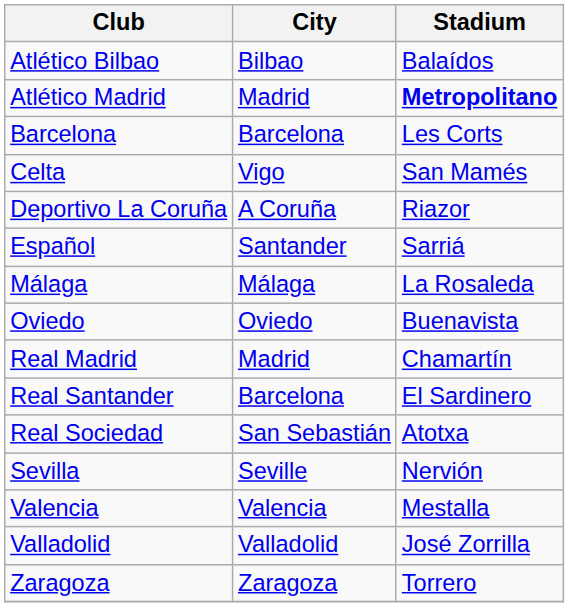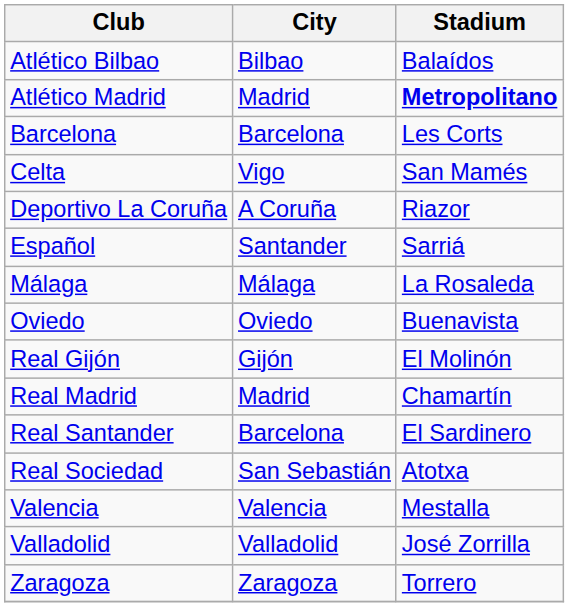 <table class="wikitable sortable">
 <tr>
 <th>Club</th>
 <th>City</th>
 <th>Stadium</th>
 </tr>
 <tr>
 <td><a href='#'>Atlético Bilbao</a></td>
 <td><a href='#'>Bilbao</a></td>
 <td><a href='#'>Balaídos</a></td>
 </tr>
 <tr>
 <td><a href='#'>Atlético Madrid</a></td>
 <td><a href='#'>Madrid</a></td>
 <td><strong><a href='#'>Metropolitano</a></strong></td>
 </tr>
 <tr>
 <td><a href='#'>Barcelona</a></td>
 <td><a href='#'>Barcelona</a></td>
 <td><a href='#'>Les Corts</a></td>
 </tr>
 <tr>
 <td><a href='#'>Celta</a></td>
 <td><a href='#'>Vigo</a></td>
 <td><a href='#'>San Mamés</a></td>
 </tr>
 <tr>
 <td><a href='#'>Deportivo La Coruña</a></td>
 <td><a href='#'>A Coruña</a></td>
 <td><a href='#'>Riazor</a></td>
 </tr>
 <tr>
 <td><a href='#'>Español</a></td>
 <td><a href='#'>Santander</a></td>
 <td><a href='#'>Sarriá</a></td>
 </tr>
 <tr>
 <td><a href='#'>Málaga</a></td>
 <td><a href='#'>Málaga</a></td>
 <td><a href='#'>La Rosaleda</a></td>
 </tr>
 <tr>
 <td><a href='#'>Oviedo</a></td>
 <td><a href='#'>Oviedo</a></td>
 <td><a href='#'>Buenavista</a></td>
 </tr>
 <tr>
+<td><a href='#'>Real Gijón</a></td>
+<td><a href='#'>Gijón</a></td>
+<td><a href='#'>El Molinón</a></td>
+</tr>
+<tr>
 <td><a href='#'>Real Madrid</a></td>
 <td><a href='#'>Madrid</a></td>
 <td><a href='#'>Chamartín</a></td>
 </tr>
 <tr>
 <td><a href='#'>Real Santander</a></td>
 <td><a href='#'>Barcelona</a></td>
 <td><a href='#'>El Sardinero</a></td>
 </tr>
 <tr>
 <td><a href='#'>Real Sociedad</a></td>
 <td><a href='#'>San Sebastián</a></td>
 <td><a href='#'>Atotxa</a></td>
-</tr>
-<tr>
-<td><a href='#'>Sevilla</a></td>
-<td><a href='#'>Seville</a></td>
-<td><a href='#'>Nervión</a></td>
 </tr>
 <tr>
 <td><a href='#'>Valencia</a></td>
 <td><a href='#'>Valencia</a></td>
 <td><a href='#'>Mestalla</a></td>
 </tr>
 <tr>
 <td><a href='#'>Valladolid</a></td>
 <td><a href='#'>Valladolid</a></td>
 <td><a href='#'>José Zorrilla</a></td>
 </tr>
 <tr>
 <td><a href='#'>Zaragoza</a></td>
 <td><a href='#'>Zaragoza</a></td>
 <td><a href='#'>Torrero</a></td>
 </tr>
 <tr>
 </tr>
 </table>
